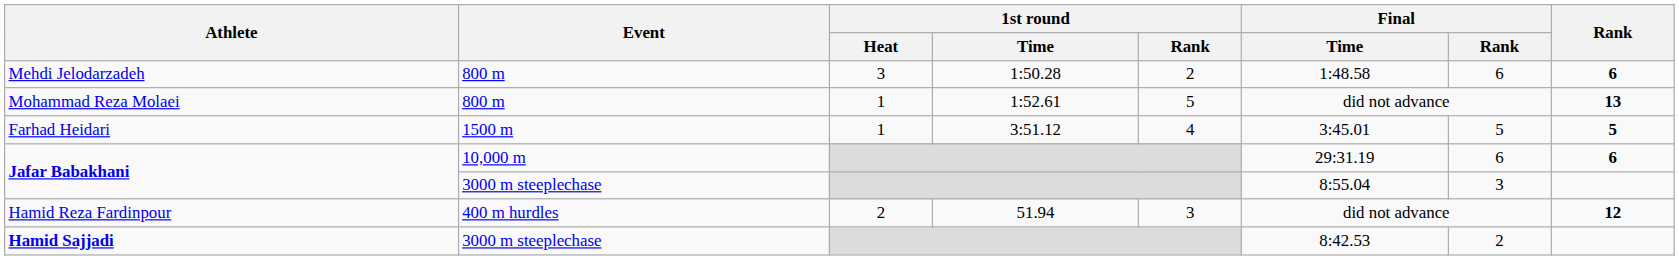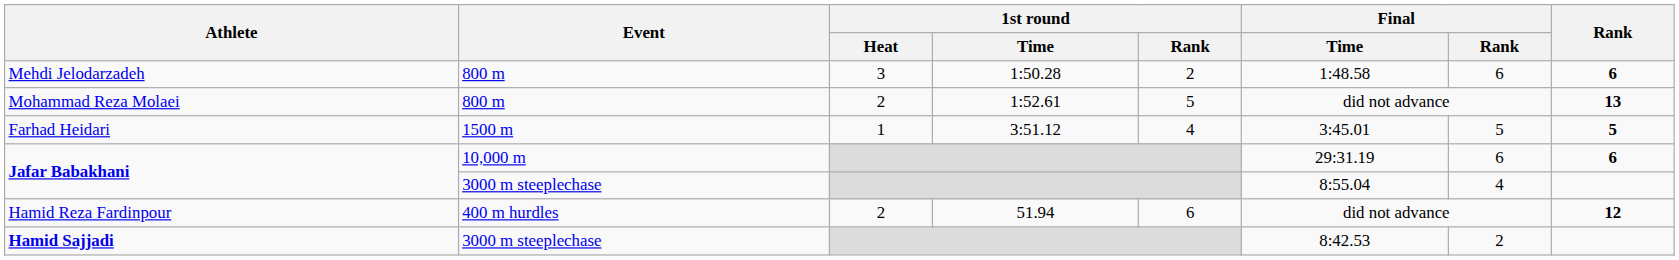 <table class="wikitable" width="72%" style="text-align:center; font-size:90%">
 <tr>
 <th rowspan="2" width="22%">Athlete</th>
 <th rowspan="2" width="18%">Event</th>
 <th colspan="3" width="20%">1st round</th>
 <th colspan="2" width="15%">Final</th>
 <th rowspan="2" width="6%">Rank</th>
 </tr>
 <tr>
 <th width="5%">Heat</th>
 <th width="10%">Time</th>
 <th>Rank</th>
 <th width="10%">Time</th>
 <th>Rank</th>
 </tr>
 <tr>
 <td align="left"><a href='#'>Mehdi Jelodarzadeh</a></td>
 <td align="left"><a href='#'>800 m</a></td>
 <td>3</td>
 <td>1:50.28</td>
 <td>2 <strong></strong></td>
 <td>1:48.58</td>
 <td>6</td>
 <td><strong>6</strong></td>
 </tr>
 <tr>
 <td align="left"><a href='#'>Mohammad Reza Molaei</a></td>
 <td align="left"><a href='#'>800 m</a></td>
-<td>1</td>
+<td>2</td>
 <td>1:52.61</td>
 <td>5</td>
 <td colspan=2>did not advance</td>
 <td><strong>13</strong></td>
 </tr>
 <tr>
 <td align="left"><a href='#'>Farhad Heidari</a></td>
 <td align="left"><a href='#'>1500 m</a></td>
 <td>1</td>
 <td>3:51.12</td>
 <td>4 <strong></strong></td>
 <td>3:45.01</td>
 <td>5</td>
 <td><strong>5</strong></td>
 </tr>
 <tr>
 <td rowspan=2 align="left"><strong><a href='#'>Jafar Babakhani</a></strong></td>
 <td align="left"><a href='#'>10,000 m</a></td>
 <td colspan=3 bgcolor=#DCDCDC></td>
 <td>29:31.19</td>
 <td>6</td>
 <td><strong>6</strong></td>
 </tr>
 <tr>
 <td align="left"><a href='#'>3000 m steeplechase</a></td>
 <td colspan=3 bgcolor=#DCDCDC></td>
 <td>8:55.04</td>
-<td>3</td>
+<td>4</td>
 <td></td>
 </tr>
 <tr>
 <td align="left"><a href='#'>Hamid Reza Fardinpour</a></td>
 <td align="left"><a href='#'>400 m hurdles</a></td>
 <td>2</td>
 <td>51.94</td>
-<td>3</td>
+<td>6</td>
 <td colspan=2>did not advance</td>
 <td><strong>12</strong></td>
 </tr>
 <tr>
 <td align="left"><strong><a href='#'>Hamid Sajjadi</a></strong></td>
 <td align="left"><a href='#'>3000 m steeplechase</a></td>
 <td colspan=3 bgcolor=#DCDCDC></td>
 <td>8:42.53</td>
 <td>2</td>
 <td></td>
 </tr>
 </table>
